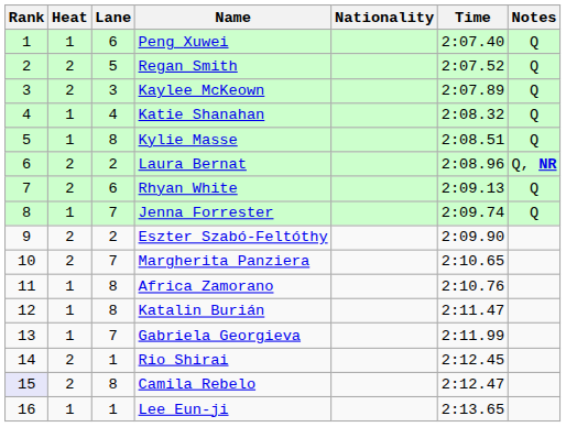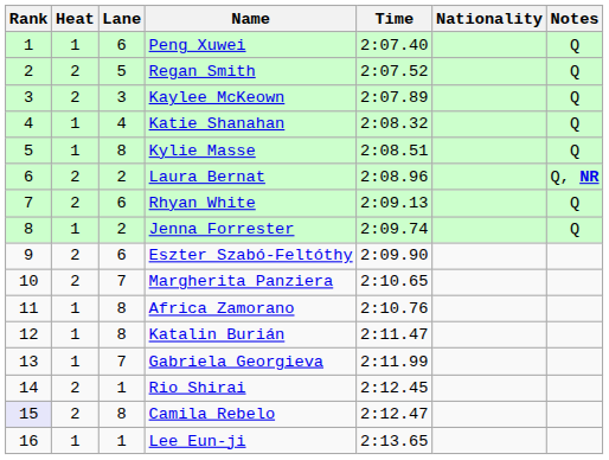 <table class="wikitable sortable" style="text-align:center">
 <tr>
 <th>Rank</th>
 <th>Heat</th>
 <th>Lane</th>
 <th>Name</th>
+<th>Time</th>
 <th>Nationality</th>
-<th>Time</th>
 <th>Notes</th>
 </tr>
 <tr bgcolor=ccffcc>
 <td>1</td>
 <td>1</td>
 <td>6</td>
 <td align=left><a href='#'>Peng Xuwei</a></td>
+<td>2:07.40</td>
 <td align=left></td>
-<td>2:07.40</td>
 <td>Q</td>
 </tr>
 <tr bgcolor=ccffcc>
 <td>2</td>
 <td>2</td>
 <td>5</td>
 <td align=left><a href='#'>Regan Smith</a></td>
+<td>2:07.52</td>
 <td align=left></td>
-<td>2:07.52</td>
 <td>Q</td>
 </tr>
 <tr bgcolor=ccffcc>
 <td>3</td>
 <td>2</td>
 <td>3</td>
 <td align=left><a href='#'>Kaylee McKeown</a></td>
+<td>2:07.89</td>
 <td align=left></td>
-<td>2:07.89</td>
 <td>Q</td>
 </tr>
 <tr bgcolor=ccffcc>
 <td>4</td>
 <td>1</td>
 <td>4</td>
 <td align=left><a href='#'>Katie Shanahan</a></td>
+<td>2:08.32</td>
 <td align=left></td>
-<td>2:08.32</td>
 <td>Q</td>
 </tr>
 <tr bgcolor=ccffcc>
 <td>5</td>
 <td>1</td>
 <td>8</td>
 <td align=left><a href='#'>Kylie Masse</a></td>
+<td>2:08.51</td>
 <td align=left></td>
-<td>2:08.51</td>
 <td>Q</td>
 </tr>
 <tr bgcolor=ccffcc>
 <td>6</td>
 <td>2</td>
 <td>2</td>
 <td align=left><a href='#'>Laura Bernat</a></td>
+<td>2:08.96</td>
 <td align=left></td>
-<td>2:08.96</td>
 <td>Q, <strong><a href='#'>NR</a></strong></td>
 </tr>
 <tr bgcolor=ccffcc>
 <td>7</td>
 <td>2</td>
 <td>6</td>
 <td align=left><a href='#'>Rhyan White</a></td>
+<td>2:09.13</td>
 <td align=left></td>
-<td>2:09.13</td>
 <td>Q</td>
 </tr>
 <tr bgcolor=ccffcc>
 <td>8</td>
 <td>1</td>
-<td>7</td>
+<td>2</td>
 <td align=left><a href='#'>Jenna Forrester</a></td>
+<td>2:09.74</td>
 <td align=left></td>
-<td>2:09.74</td>
 <td>Q</td>
 </tr>
 <tr>
 <td>9</td>
 <td>2</td>
-<td>2</td>
+<td>6</td>
 <td align=left><a href='#'>Eszter Szabó-Feltóthy</a></td>
+<td>2:09.90</td>
 <td align=left></td>
-<td>2:09.90</td>
 <td></td>
 </tr>
 <tr>
 <td>10</td>
 <td>2</td>
 <td>7</td>
 <td align=left><a href='#'>Margherita Panziera</a></td>
+<td>2:10.65</td>
 <td align=left></td>
-<td>2:10.65</td>
 <td></td>
 </tr>
 <tr>
 <td>11</td>
 <td>1</td>
 <td>8</td>
 <td align=left><a href='#'>Africa Zamorano</a></td>
+<td>2:10.76</td>
 <td align=left></td>
-<td>2:10.76</td>
 <td></td>
 </tr>
 <tr>
 <td>12</td>
 <td>1</td>
 <td>8</td>
 <td align=left><a href='#'>Katalin Burián</a></td>
+<td>2:11.47</td>
 <td align=left></td>
-<td>2:11.47</td>
 <td></td>
 </tr>
 <tr>
 <td>13</td>
 <td>1</td>
 <td>7</td>
 <td align=left><a href='#'>Gabriela Georgieva</a></td>
+<td>2:11.99</td>
 <td align=left></td>
-<td>2:11.99</td>
 <td></td>
 </tr>
 <tr>
 <td>14</td>
 <td>2</td>
 <td>1</td>
 <td align=left><a href='#'>Rio Shirai</a></td>
+<td>2:12.45</td>
 <td align=left></td>
-<td>2:12.45</td>
 <td></td>
 </tr>
 <tr>
 <td style="background: lavender;">15</td>
 <td>2</td>
 <td>8</td>
 <td align=left><a href='#'>Camila Rebelo</a></td>
+<td>2:12.47</td>
 <td align=left></td>
-<td>2:12.47</td>
 <td></td>
 </tr>
 <tr>
 <td>16</td>
 <td>1</td>
 <td>1</td>
 <td align=left><a href='#'>Lee Eun-ji</a></td>
+<td>2:13.65</td>
 <td align=left></td>
-<td>2:13.65</td>
 <td></td>
 </tr>
 </table>
